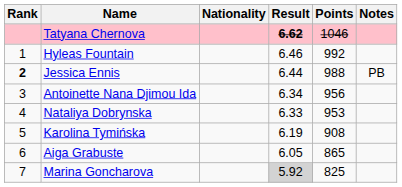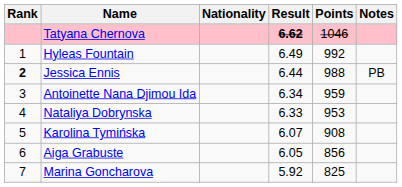 <table class="wikitable sortable" style="text-align:center">
 <tr>
 <th>Rank</th>
 <th>Name</th>
 <th>Nationality</th>
 <th>Result</th>
 <th>Points</th>
 <th>Notes</th>
 </tr>
 <tr bgcolor=pink>
 <td></td>
 <td align=left><a href='#'>Tatyana Chernova</a></td>
 <td align=left></td>
 <td><strong><s>6.62</s></strong></td>
 <td><s>1046</s></td>
 <td></td>
 </tr>
 <tr>
 <td>1</td>
 <td align=left><a href='#'>Hyleas Fountain</a></td>
 <td align=left></td>
-<td>6.46</td>
+<td>6.49</td>
 <td>992</td>
 <td></td>
 </tr>
 <tr>
 <td><strong>2</strong></td>
 <td align=left><a href='#'>Jessica Ennis</a></td>
 <td align=left></td>
 <td>6.44</td>
 <td>988</td>
 <td>PB</td>
 </tr>
 <tr>
 <td>3</td>
 <td align=left><a href='#'>Antoinette Nana Djimou Ida</a></td>
 <td align=left></td>
 <td>6.34</td>
-<td>956</td>
+<td>959</td>
 <td></td>
 </tr>
 <tr>
 <td>4</td>
 <td align=left><a href='#'>Nataliya Dobrynska</a></td>
 <td align=left></td>
 <td>6.33</td>
 <td>953</td>
 <td></td>
 </tr>
 <tr>
 <td>5</td>
 <td align=left><a href='#'>Karolina Tymińska</a></td>
 <td align=left></td>
-<td>6.19</td>
+<td>6.07</td>
 <td>908</td>
 <td></td>
 </tr>
 <tr>
 <td>6</td>
 <td align=left><a href='#'>Aiga Grabuste</a></td>
 <td align=left></td>
 <td>6.05</td>
-<td>865</td>
+<td>856</td>
 <td></td>
 </tr>
 <tr>
 <td>7</td>
 <td align=left><a href='#'>Marina Goncharova</a></td>
 <td align=left></td>
-<td style="background: lightgrey;">5.92</td>
+<td>5.92</td>
 <td>825</td>
 <td></td>
 </tr>
 </table>
